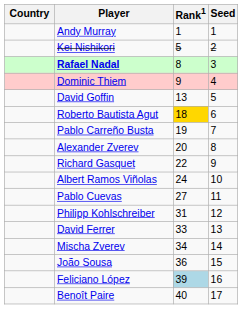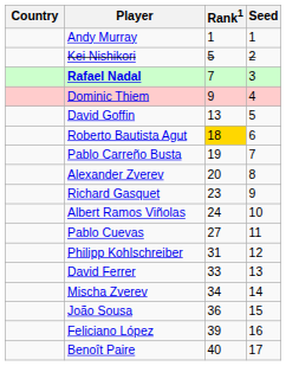 <table class=wikitable>
 <tr>
 <th width="70">Country</th>
 <th width="175">Player</th>
 <th>Rank<sup>1</sup></th>
 <th>Seed</th>
 </tr>
 <tr>
 <td></td>
 <td><a href='#'>Andy Murray</a></td>
 <td>1</td>
 <td>1</td>
 </tr>
 <tr>
 <td><s></s></td>
 <td><s><a href='#'>Kei Nishikori</a></s></td>
 <td><s>5</s></td>
 <td><s>2</s></td>
 </tr>
 <tr style="background:#cfc;">
 <td></td>
 <td><strong><a href='#'>Rafael Nadal</a></strong></td>
-<td>8</td>
+<td>7</td>
 <td>3</td>
 </tr>
 <tr style="background:#fcc;">
 <td></td>
 <td><a href='#'>Dominic Thiem</a></td>
 <td>9</td>
 <td>4</td>
 </tr>
 <tr>
 <td></td>
 <td><a href='#'>David Goffin</a></td>
 <td>13</td>
 <td>5</td>
 </tr>
 <tr>
 <td></td>
 <td><a href='#'>Roberto Bautista Agut</a></td>
 <td style="background: gold;">18</td>
 <td>6</td>
 </tr>
 <tr>
 <td></td>
 <td><a href='#'>Pablo Carreño Busta</a></td>
 <td>19</td>
 <td>7</td>
 </tr>
 <tr>
 <td></td>
 <td><a href='#'>Alexander Zverev</a></td>
 <td>20</td>
 <td>8</td>
 </tr>
 <tr>
 <td></td>
 <td><a href='#'>Richard Gasquet</a></td>
-<td>22</td>
+<td>23</td>
 <td>9</td>
 </tr>
 <tr>
 <td></td>
 <td><a href='#'>Albert Ramos Viñolas</a></td>
 <td>24</td>
 <td>10</td>
 </tr>
 <tr>
 <td></td>
 <td><a href='#'>Pablo Cuevas</a></td>
 <td>27</td>
 <td>11</td>
 </tr>
 <tr>
 <td></td>
 <td><a href='#'>Philipp Kohlschreiber</a></td>
 <td>31</td>
 <td>12</td>
 </tr>
 <tr>
 <td></td>
 <td><a href='#'>David Ferrer</a></td>
 <td>33</td>
 <td>13</td>
 </tr>
 <tr>
 <td></td>
 <td><a href='#'>Mischa Zverev</a></td>
 <td>34</td>
 <td>14</td>
 </tr>
 <tr>
 <td></td>
 <td><a href='#'>João Sousa</a></td>
 <td>36</td>
 <td>15</td>
 </tr>
 <tr>
 <td></td>
 <td><a href='#'>Feliciano López</a></td>
-<td style="background: lightblue;">39</td>
+<td>39</td>
 <td>16</td>
 </tr>
 <tr>
 <td></td>
 <td><a href='#'>Benoît Paire</a></td>
 <td>40</td>
 <td>17</td>
 </tr>
 </table>
